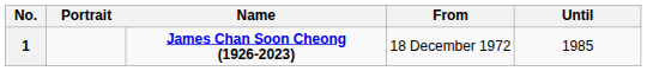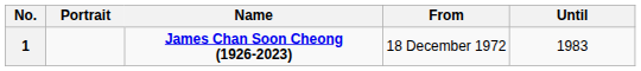 <table class="wikitable" style="text-align:center;">
 <tr>
 <th scope="col">No.</th>
 <th scope="col" style="border-right:none;">Portrait</th>
 <th scope="col" style="border-left:none;">Name</th>
 <th scope="col" style="width:20%;">From</th>
 <th scope="col" style="width:20%;">Until</th>
 </tr>
 <tr>
 <th scope="row">1</th>
 <td></td>
 <td><strong><a href='#'>James Chan Soon Cheong</a><br> (1926-2023)</strong></td>
 <td>18 December 1972</td>
-<td>1985</td>
+<td>1983</td>
 </tr>
 </table>
